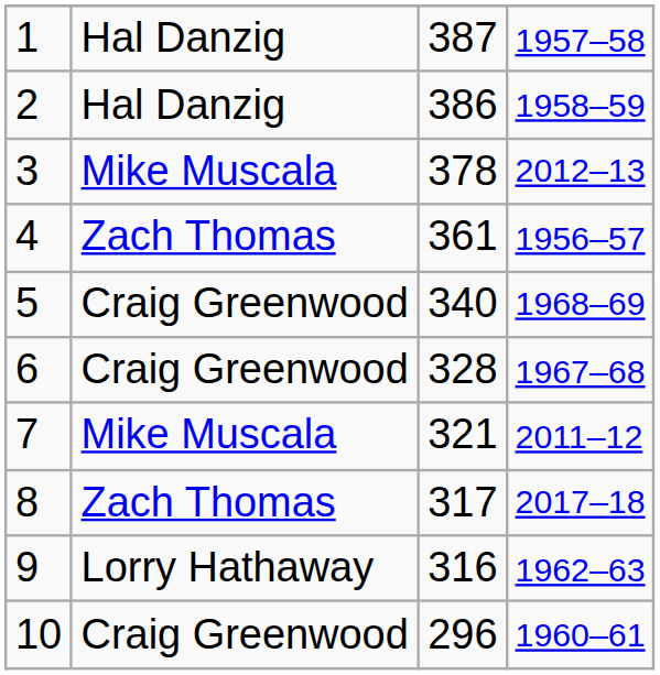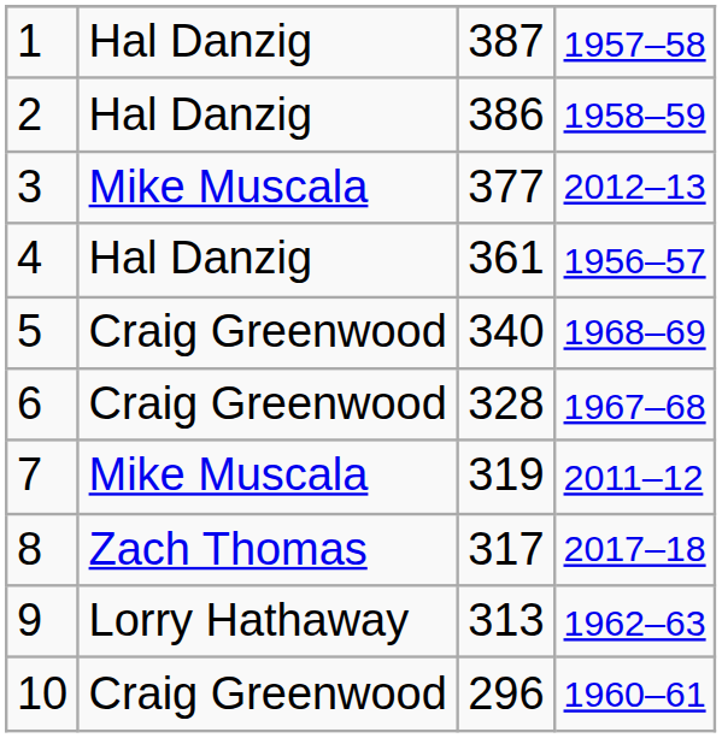 <table class="wikitable">
 <tr>
 </tr>
 <tr>
 <td>1</td>
 <td>Hal Danzig</td>
 <td>387</td>
 <td style="font-size:80%;"><a href='#'>1957–58</a></td>
 </tr>
 <tr>
 <td>2</td>
 <td>Hal Danzig</td>
 <td>386</td>
 <td style="font-size:80%;"><a href='#'>1958–59</a></td>
 </tr>
 <tr>
 <td>3</td>
 <td><a href='#'>Mike Muscala</a></td>
-<td>378</td>
+<td>377</td>
 <td style="font-size:80%;"><a href='#'>2012–13</a></td>
 </tr>
 <tr>
 <td>4</td>
-<td><a href='#'>Zach Thomas</a></td>
+<td>Hal Danzig</td>
 <td>361</td>
 <td style="font-size:80%;"><a href='#'>1956–57</a></td>
 </tr>
 <tr>
 <td>5</td>
 <td>Craig Greenwood</td>
 <td>340</td>
 <td style="font-size:80%;"><a href='#'>1968–69</a></td>
 </tr>
 <tr>
 <td>6</td>
 <td>Craig Greenwood</td>
 <td>328</td>
 <td style="font-size:80%;"><a href='#'>1967–68</a></td>
 </tr>
 <tr>
 <td>7</td>
 <td><a href='#'>Mike Muscala</a></td>
-<td>321</td>
+<td>319</td>
 <td style="font-size:80%;"><a href='#'>2011–12</a></td>
 </tr>
 <tr>
 <td>8</td>
 <td><a href='#'>Zach Thomas</a></td>
 <td>317</td>
 <td style="font-size:80%;"><a href='#'>2017–18</a></td>
 </tr>
 <tr>
 <td>9</td>
 <td>Lorry Hathaway</td>
-<td>316</td>
+<td>313</td>
 <td style="font-size:80%;"><a href='#'>1962–63</a></td>
 </tr>
 <tr>
 <td>10</td>
 <td>Craig Greenwood</td>
 <td>296</td>
 <td style="font-size:80%;"><a href='#'>1960–61</a></td>
 </tr>
 </table>
